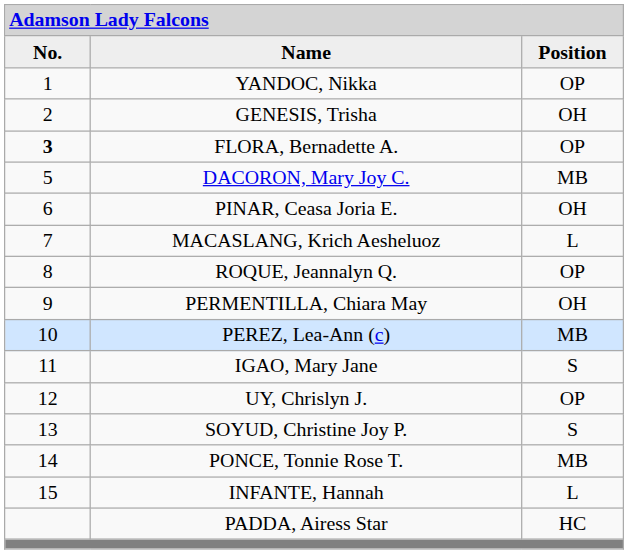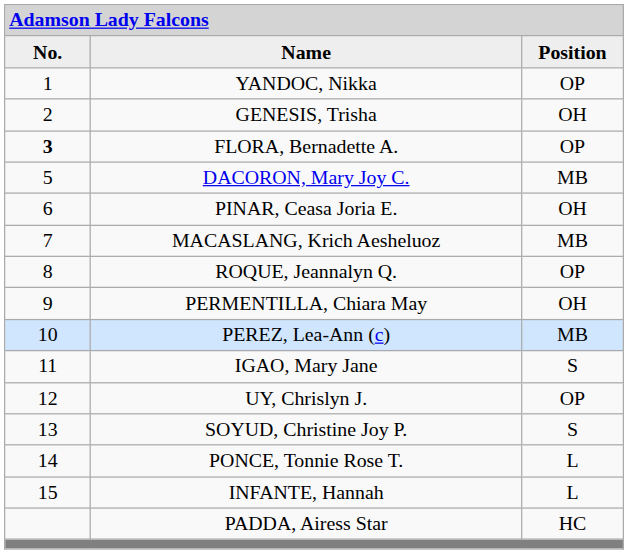 <table class='wikitable mw-collapsible mw-collapsed' style="text-align: center; width: 500px; border: none">
 <tr>
 <th style="background:#D4D4D4; text-align:left;" colspan=3><a href='#'>Adamson Lady Falcons</a></th>
 </tr>
 <tr style="background:#EEEEEE; font-weight:bold;">
 <td width=10%>No.</td>
 <td width=50%>Name</td>
 <td width=10%>Position</td>
 </tr>
 <tr align=center>
 <td>1</td>
 <td>YANDOC, Nikka</td>
 <td>OP</td>
 </tr>
 <tr align=center>
 <td>2</td>
 <td>GENESIS, Trisha</td>
 <td>OH</td>
 </tr>
 <tr align=center>
 <td><strong>3</strong></td>
 <td>FLORA, Bernadette A.</td>
 <td>OP</td>
 </tr>
 <tr align=center>
 <td>5</td>
 <td><a href='#'>DACORON, Mary Joy C.</a></td>
 <td>MB</td>
 </tr>
 <tr align=center>
 <td>6</td>
 <td>PINAR, Ceasa Joria E.</td>
 <td>OH</td>
 </tr>
 <tr align=center>
 <td>7</td>
 <td>MACASLANG, Krich Aesheluoz</td>
-<td>L</td>
+<td>MB</td>
 </tr>
 <tr align=center>
 <td>8</td>
 <td>ROQUE, Jeannalyn Q.</td>
 <td>OP</td>
 </tr>
 <tr align=center>
 <td>9</td>
 <td>PERMENTILLA, Chiara May</td>
 <td>OH</td>
 </tr>
 <tr style="background:#D0E6FF;">
 <td>10</td>
 <td>PEREZ, Lea-Ann (<a href='#'>c</a>)</td>
 <td>MB</td>
 </tr>
 <tr align=center>
 <td>11</td>
 <td>IGAO, Mary Jane</td>
 <td>S</td>
 </tr>
 <tr align=center>
 <td>12</td>
 <td>UY, Chrislyn J.</td>
 <td>OP</td>
 </tr>
 <tr align=center>
 <td>13</td>
 <td>SOYUD, Christine Joy P.</td>
 <td>S</td>
 </tr>
 <tr align=center>
 <td>14</td>
 <td>PONCE, Tonnie Rose T.</td>
-<td>MB</td>
+<td>L</td>
 </tr>
 <tr align=center>
 <td>15</td>
 <td>INFANTE, Hannah</td>
 <td>L</td>
 </tr>
 <tr align=center>
 <td></td>
 <td>PADDA, Airess Star</td>
 <td>HC</td>
 </tr>
 <tr>
 <th style='background: grey;' colspan=3></th>
 </tr>
 </table>
